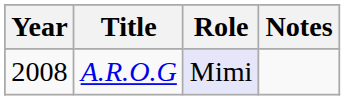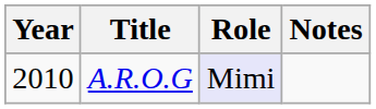 <table class="wikitable sortable plainrowheaders">
 <tr>
 <th scope="col">Year</th>
 <th scope="col">Title</th>
 <th scope="col">Role</th>
 <th scope="col" class="unsortable">Notes</th>
 </tr>
 <tr>
-<td>2008</td>
+<td>2010</td>
 <td><em><a href='#'>A.R.O.G</a></em></td>
 <td style="background: lavender;">Mimi</td>
 <td></td>
 </tr>
 </table>
